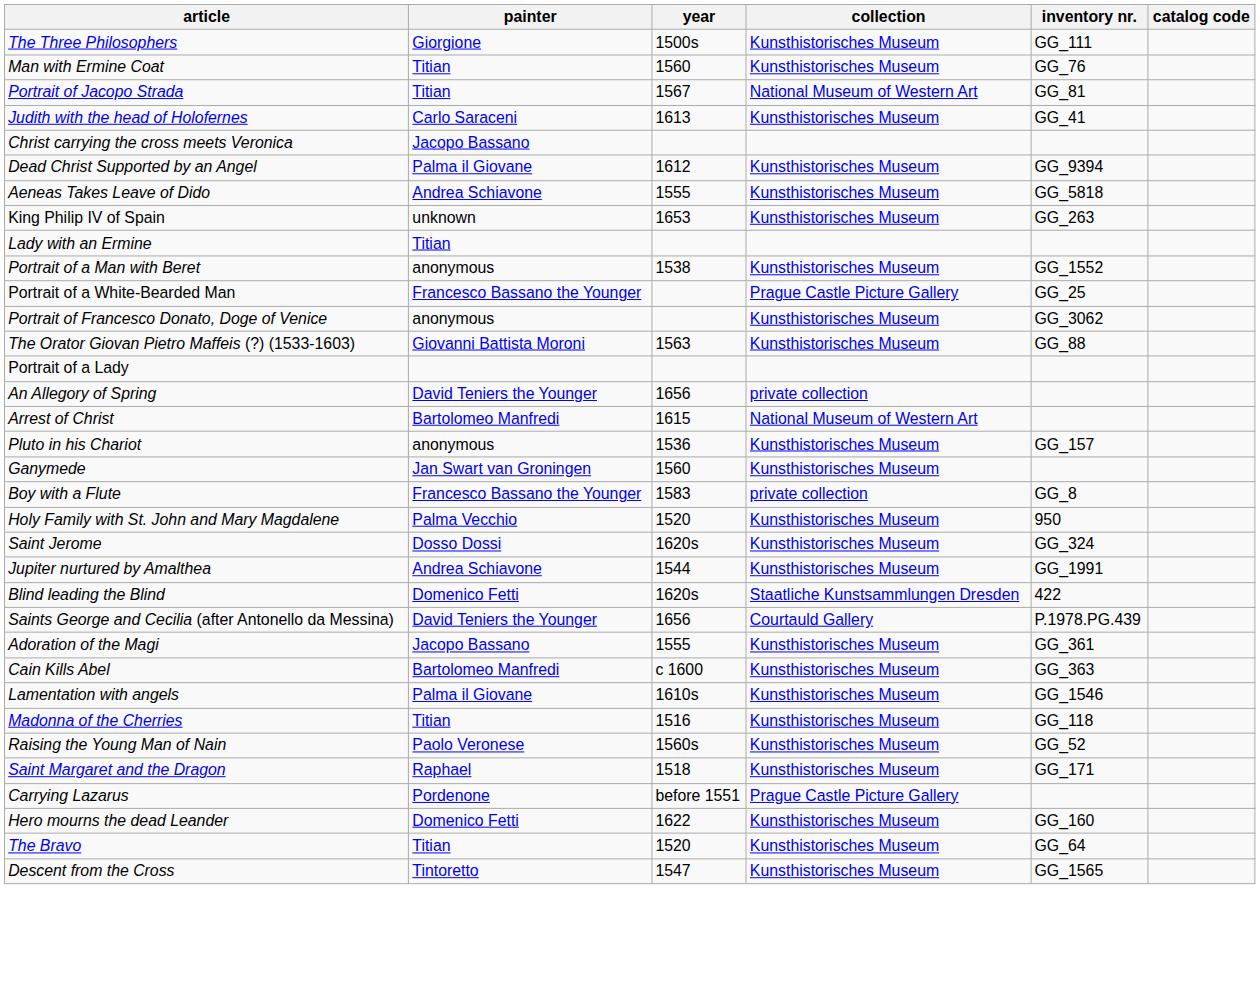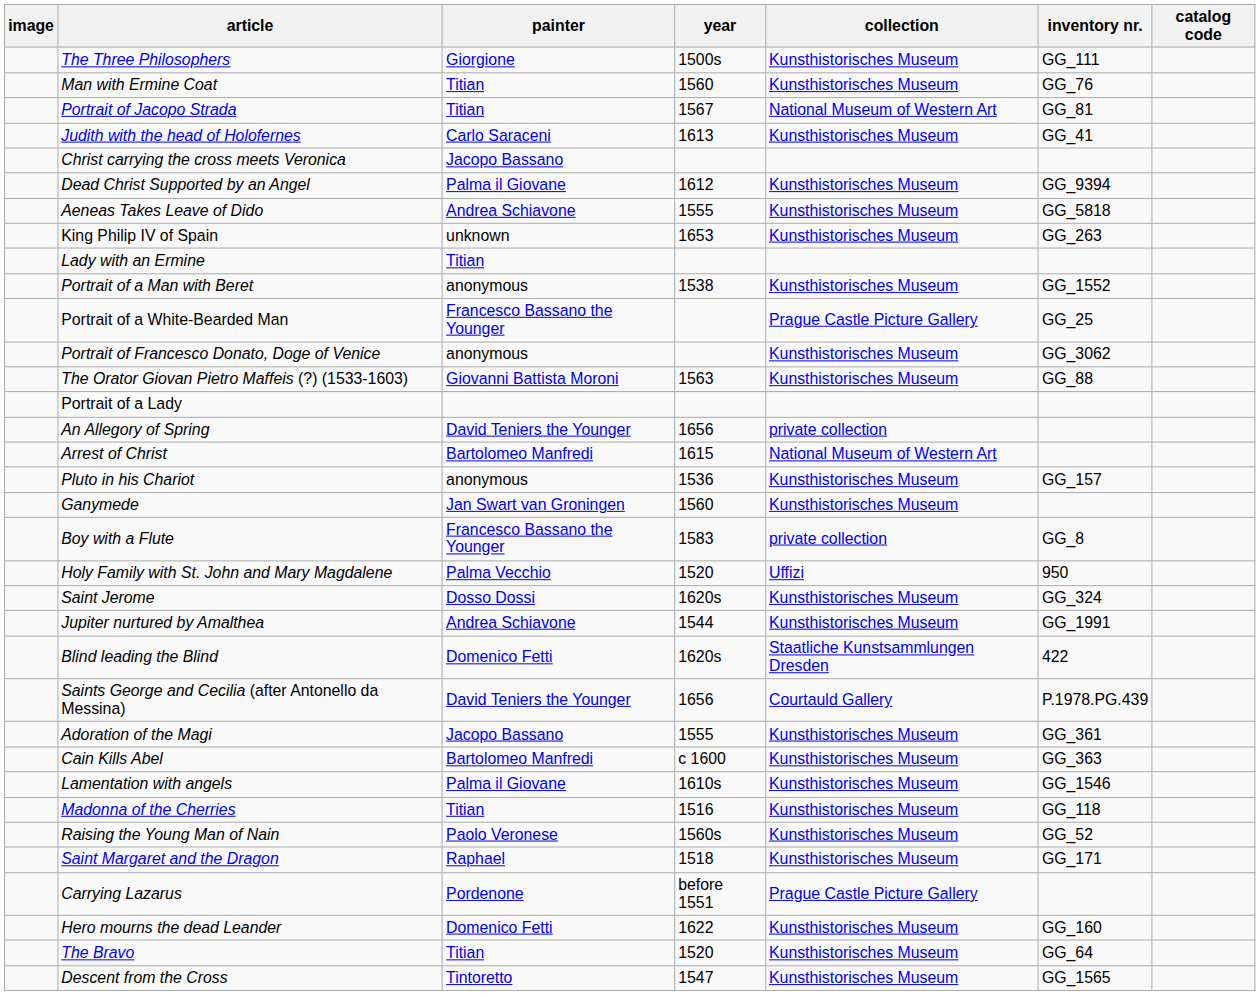 <table class='wikitable sortable' style='width:100%'>
 <tr>
+<th>image</th>
 <th>article</th>
 <th>painter</th>
 <th>year</th>
 <th>collection</th>
 <th>inventory nr.</th>
 <th>catalog code</th>
 </tr>
 <tr>
+<td></td>
 <td><em><a href='#'>The Three Philosophers</a></em></td>
 <td><a href='#'>Giorgione</a></td>
 <td>1500s</td>
 <td><a href='#'>Kunsthistorisches Museum</a></td>
 <td>GG_111</td>
 <td></td>
 </tr>
 <tr>
+<td></td>
 <td><em>Man with Ermine Coat</em></td>
 <td><a href='#'>Titian</a></td>
 <td>1560</td>
 <td><a href='#'>Kunsthistorisches Museum</a></td>
 <td>GG_76</td>
 <td></td>
 </tr>
 <tr>
+<td></td>
 <td><em><a href='#'>Portrait of Jacopo Strada</a></em></td>
 <td><a href='#'>Titian</a></td>
 <td>1567</td>
 <td><a href='#'>National Museum of Western Art</a></td>
 <td>GG_81</td>
 <td></td>
 </tr>
 <tr>
+<td></td>
 <td><em><a href='#'>Judith with the head of Holofernes</a></em></td>
 <td><a href='#'>Carlo Saraceni</a></td>
 <td>1613</td>
 <td><a href='#'>Kunsthistorisches Museum</a></td>
 <td>GG_41</td>
 <td></td>
 </tr>
 <tr>
+<td></td>
 <td><em>Christ carrying the cross meets Veronica</em></td>
 <td><a href='#'>Jacopo Bassano</a></td>
 <td></td>
 <td></td>
 <td></td>
 <td></td>
 </tr>
 <tr>
+<td></td>
 <td><em>Dead Christ Supported by an Angel</em></td>
 <td><a href='#'>Palma il Giovane</a></td>
 <td>1612</td>
 <td><a href='#'>Kunsthistorisches Museum</a></td>
 <td>GG_9394</td>
 <td></td>
 </tr>
 <tr>
+<td></td>
 <td><em>Aeneas Takes Leave of Dido</em></td>
 <td><a href='#'>Andrea Schiavone</a></td>
 <td>1555</td>
 <td><a href='#'>Kunsthistorisches Museum</a></td>
 <td>GG_5818</td>
 <td></td>
 </tr>
 <tr>
+<td></td>
 <td>King Philip IV of Spain</td>
 <td>unknown</td>
 <td>1653</td>
 <td><a href='#'>Kunsthistorisches Museum</a></td>
 <td>GG_263</td>
 <td></td>
 </tr>
 <tr>
+<td></td>
 <td><em>Lady with an Ermine</em></td>
 <td><a href='#'>Titian</a></td>
 <td></td>
 <td></td>
 <td></td>
 <td></td>
 </tr>
 <tr>
+<td></td>
 <td><em>Portrait of a Man with Beret</em></td>
 <td>anonymous</td>
 <td>1538</td>
 <td><a href='#'>Kunsthistorisches Museum</a></td>
 <td>GG_1552</td>
 <td></td>
 </tr>
 <tr>
+<td></td>
 <td>Portrait of a White-Bearded Man</td>
 <td><a href='#'>Francesco Bassano the Younger</a></td>
 <td></td>
 <td><a href='#'>Prague Castle Picture Gallery</a></td>
 <td>GG_25</td>
 <td></td>
 </tr>
 <tr>
+<td></td>
 <td><em>Portrait of Francesco Donato, Doge of Venice</em></td>
 <td>anonymous</td>
 <td></td>
 <td><a href='#'>Kunsthistorisches Museum</a></td>
 <td>GG_3062</td>
 <td></td>
 </tr>
 <tr>
+<td></td>
 <td><em>The Orator Giovan Pietro Maffeis</em> (?) (1533-1603)</td>
 <td><a href='#'>Giovanni Battista Moroni</a></td>
 <td>1563</td>
 <td><a href='#'>Kunsthistorisches Museum</a></td>
 <td>GG_88</td>
 <td></td>
 </tr>
 <tr>
+<td></td>
 <td>Portrait of a Lady</td>
 <td></td>
 <td></td>
 <td></td>
 <td></td>
 <td></td>
 </tr>
 <tr>
+<td></td>
 <td><em>An Allegory of Spring</em></td>
 <td><a href='#'>David Teniers the Younger</a></td>
 <td>1656</td>
 <td><a href='#'>private collection</a></td>
 <td></td>
 <td></td>
 </tr>
 <tr>
+<td></td>
 <td><em>Arrest of Christ</em></td>
 <td><a href='#'>Bartolomeo Manfredi</a></td>
 <td>1615</td>
 <td><a href='#'>National Museum of Western Art</a></td>
 <td></td>
 <td></td>
 </tr>
 <tr>
+<td></td>
 <td><em>Pluto in his Chariot</em></td>
 <td>anonymous</td>
 <td>1536</td>
 <td><a href='#'>Kunsthistorisches Museum</a></td>
 <td>GG_157</td>
 <td></td>
 </tr>
 <tr>
+<td></td>
 <td><em>Ganymede</em></td>
 <td><a href='#'>Jan Swart van Groningen</a></td>
 <td>1560</td>
 <td><a href='#'>Kunsthistorisches Museum</a></td>
 <td></td>
 <td></td>
 </tr>
 <tr>
+<td></td>
 <td><em>Boy with a Flute</em></td>
 <td><a href='#'>Francesco Bassano the Younger</a></td>
 <td>1583</td>
 <td><a href='#'>private collection</a></td>
 <td>GG_8</td>
 <td></td>
 </tr>
 <tr>
+<td></td>
 <td><em>Holy Family with St. John and Mary Magdalene</em></td>
 <td><a href='#'>Palma Vecchio</a></td>
 <td>1520</td>
-<td><a href='#'>Kunsthistorisches Museum</a></td>
+<td><a href='#'>Uffizi</a></td>
 <td>950</td>
 <td></td>
 </tr>
 <tr>
+<td></td>
 <td><em>Saint Jerome</em></td>
 <td><a href='#'>Dosso Dossi</a></td>
 <td>1620s</td>
 <td><a href='#'>Kunsthistorisches Museum</a></td>
 <td>GG_324</td>
 <td></td>
 </tr>
 <tr>
+<td></td>
 <td><em>Jupiter nurtured by Amalthea</em></td>
 <td><a href='#'>Andrea Schiavone</a></td>
 <td>1544</td>
 <td><a href='#'>Kunsthistorisches Museum</a></td>
 <td>GG_1991</td>
 <td></td>
 </tr>
 <tr>
+<td></td>
 <td><em>Blind leading the Blind</em></td>
 <td><a href='#'>Domenico Fetti</a></td>
 <td>1620s</td>
 <td><a href='#'>Staatliche Kunstsammlungen Dresden</a></td>
 <td>422</td>
 <td></td>
 </tr>
 <tr>
+<td></td>
 <td><em>Saints George and Cecilia</em> (after Antonello da Messina)</td>
 <td><a href='#'>David Teniers the Younger</a></td>
 <td>1656</td>
 <td><a href='#'>Courtauld Gallery</a></td>
 <td>P.1978.PG.439</td>
 <td></td>
 </tr>
 <tr>
+<td></td>
 <td><em>Adoration of the Magi</em></td>
 <td><a href='#'>Jacopo Bassano</a></td>
 <td>1555</td>
 <td><a href='#'>Kunsthistorisches Museum</a></td>
 <td>GG_361</td>
 <td></td>
 </tr>
 <tr>
+<td></td>
 <td><em>Cain Kills Abel</em></td>
 <td><a href='#'>Bartolomeo Manfredi</a></td>
 <td>c 1600</td>
 <td><a href='#'>Kunsthistorisches Museum</a></td>
 <td>GG_363</td>
 <td></td>
 </tr>
 <tr>
+<td></td>
 <td><em>Lamentation with angels</em></td>
 <td><a href='#'>Palma il Giovane</a></td>
 <td>1610s</td>
 <td><a href='#'>Kunsthistorisches Museum</a></td>
 <td>GG_1546</td>
 <td></td>
 </tr>
 <tr>
+<td></td>
 <td><em><a href='#'>Madonna of the Cherries</a></em></td>
 <td><a href='#'>Titian</a></td>
 <td>1516</td>
 <td><a href='#'>Kunsthistorisches Museum</a></td>
 <td>GG_118</td>
 <td></td>
 </tr>
 <tr>
+<td></td>
 <td><em>Raising the Young Man of Nain</em></td>
 <td><a href='#'>Paolo Veronese</a></td>
 <td>1560s</td>
 <td><a href='#'>Kunsthistorisches Museum</a></td>
 <td>GG_52</td>
 <td></td>
 </tr>
 <tr>
+<td></td>
 <td><em><a href='#'>Saint Margaret and the Dragon</a></em></td>
 <td><a href='#'>Raphael</a></td>
 <td>1518</td>
 <td><a href='#'>Kunsthistorisches Museum</a></td>
 <td>GG_171</td>
 <td></td>
 </tr>
 <tr>
+<td></td>
 <td><em>Carrying Lazarus</em></td>
 <td><a href='#'>Pordenone</a></td>
 <td>before 1551</td>
 <td><a href='#'>Prague Castle Picture Gallery</a></td>
 <td></td>
 <td></td>
 </tr>
 <tr>
+<td></td>
 <td><em>Hero mourns the dead Leander</em></td>
 <td><a href='#'>Domenico Fetti</a></td>
 <td>1622</td>
 <td><a href='#'>Kunsthistorisches Museum</a></td>
 <td>GG_160</td>
 <td></td>
 </tr>
 <tr>
+<td></td>
 <td><em><a href='#'>The Bravo</a></em></td>
 <td><a href='#'>Titian</a></td>
 <td>1520</td>
 <td><a href='#'>Kunsthistorisches Museum</a></td>
 <td>GG_64</td>
 <td></td>
 </tr>
 <tr>
+<td></td>
 <td><em>Descent from the Cross</em></td>
 <td><a href='#'>Tintoretto</a></td>
 <td>1547</td>
 <td><a href='#'>Kunsthistorisches Museum</a></td>
 <td>GG_1565</td>
 <td></td>
 </tr>
 </table>
